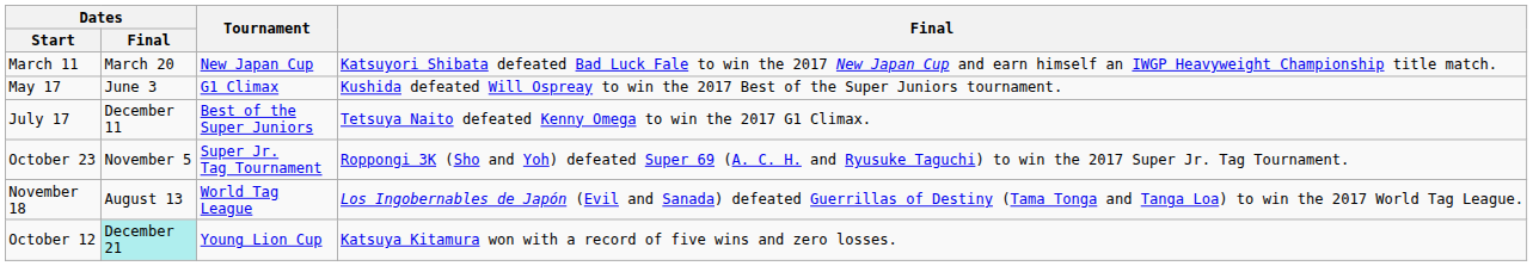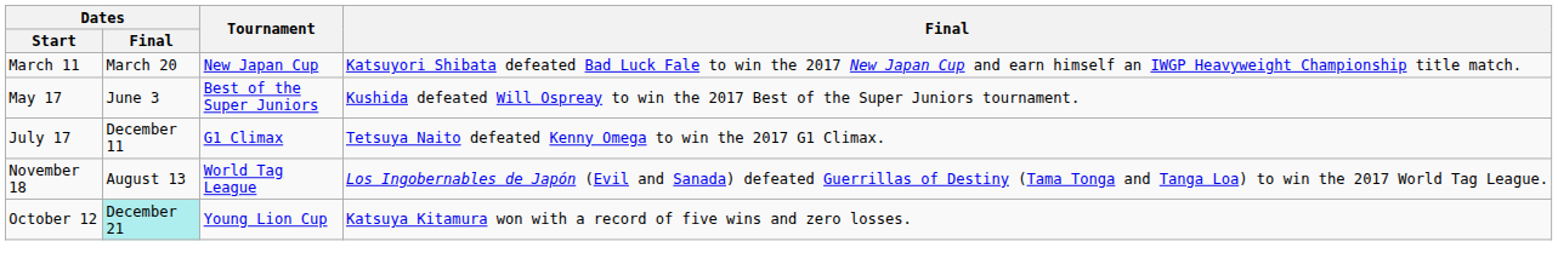 <table class="wikitable">
 <tr>
 <th colspan=2>Dates</th>
 <th rowspan=2 scope="col" style="width: 120px;">Tournament</th>
 <th rowspan=2>Final</th>
 </tr>
 <tr>
 <th scope="col" style="width: 80px;">Start</th>
 <th scope="col" style="width: 80px;">Final</th>
 </tr>
 <tr>
 <td>March 11</td>
 <td>March 20</td>
 <td><a href='#'>New Japan Cup</a></td>
 <td><a href='#'>Katsuyori Shibata</a> defeated <a href='#'>Bad Luck Fale</a> to win the 2017 <em><a href='#'>New Japan Cup</a></em> and earn himself an <a href='#'>IWGP Heavyweight Championship</a> title match.</td>
 </tr>
 <tr>
 <td>May 17</td>
 <td>June 3</td>
-<td><a href='#'>G1 Climax</a></td>
+<td><a href='#'>Best of the<br>Super Juniors</a></td>
 <td><a href='#'>Kushida</a> defeated <a href='#'>Will Ospreay</a> to win the 2017 Best of the Super Juniors tournament.</td>
 </tr>
 <tr>
 <td>July 17</td>
 <td>December 11</td>
-<td><a href='#'>Best of the<br>Super Juniors</a></td>
+<td><a href='#'>G1 Climax</a></td>
 <td><a href='#'>Tetsuya Naito</a> defeated <a href='#'>Kenny Omega</a> to win the 2017 G1 Climax.</td>
-</tr>
-<tr>
-<td>October 23</td>
-<td>November 5</td>
-<td><a href='#'>Super Jr.<br>Tag Tournament</a></td>
-<td><a href='#'>Roppongi 3K</a> (<a href='#'>Sho</a> and <a href='#'>Yoh</a>) defeated <a href='#'>Super 69</a> (<a href='#'>A. C. H.</a> and <a href='#'>Ryusuke Taguchi</a>) to win the 2017 Super Jr. Tag Tournament.</td>
 </tr>
 <tr>
 <td>November 18</td>
 <td>August 13</td>
 <td><a href='#'>World Tag League</a></td>
 <td><em><a href='#'>Los Ingobernables de Japón</a></em> (<a href='#'>Evil</a> and <a href='#'>Sanada</a>) defeated <a href='#'>Guerrillas of Destiny</a> (<a href='#'>Tama Tonga</a> and <a href='#'>Tanga Loa</a>) to win the 2017 World Tag League.</td>
 </tr>
 <tr>
 <td>October 12</td>
 <td style="background: paleturquoise;">December 21</td>
 <td><a href='#'>Young Lion Cup</a></td>
 <td><a href='#'>Katsuya Kitamura</a> won with a record of five wins and zero losses.</td>
 </tr>
 </table>
